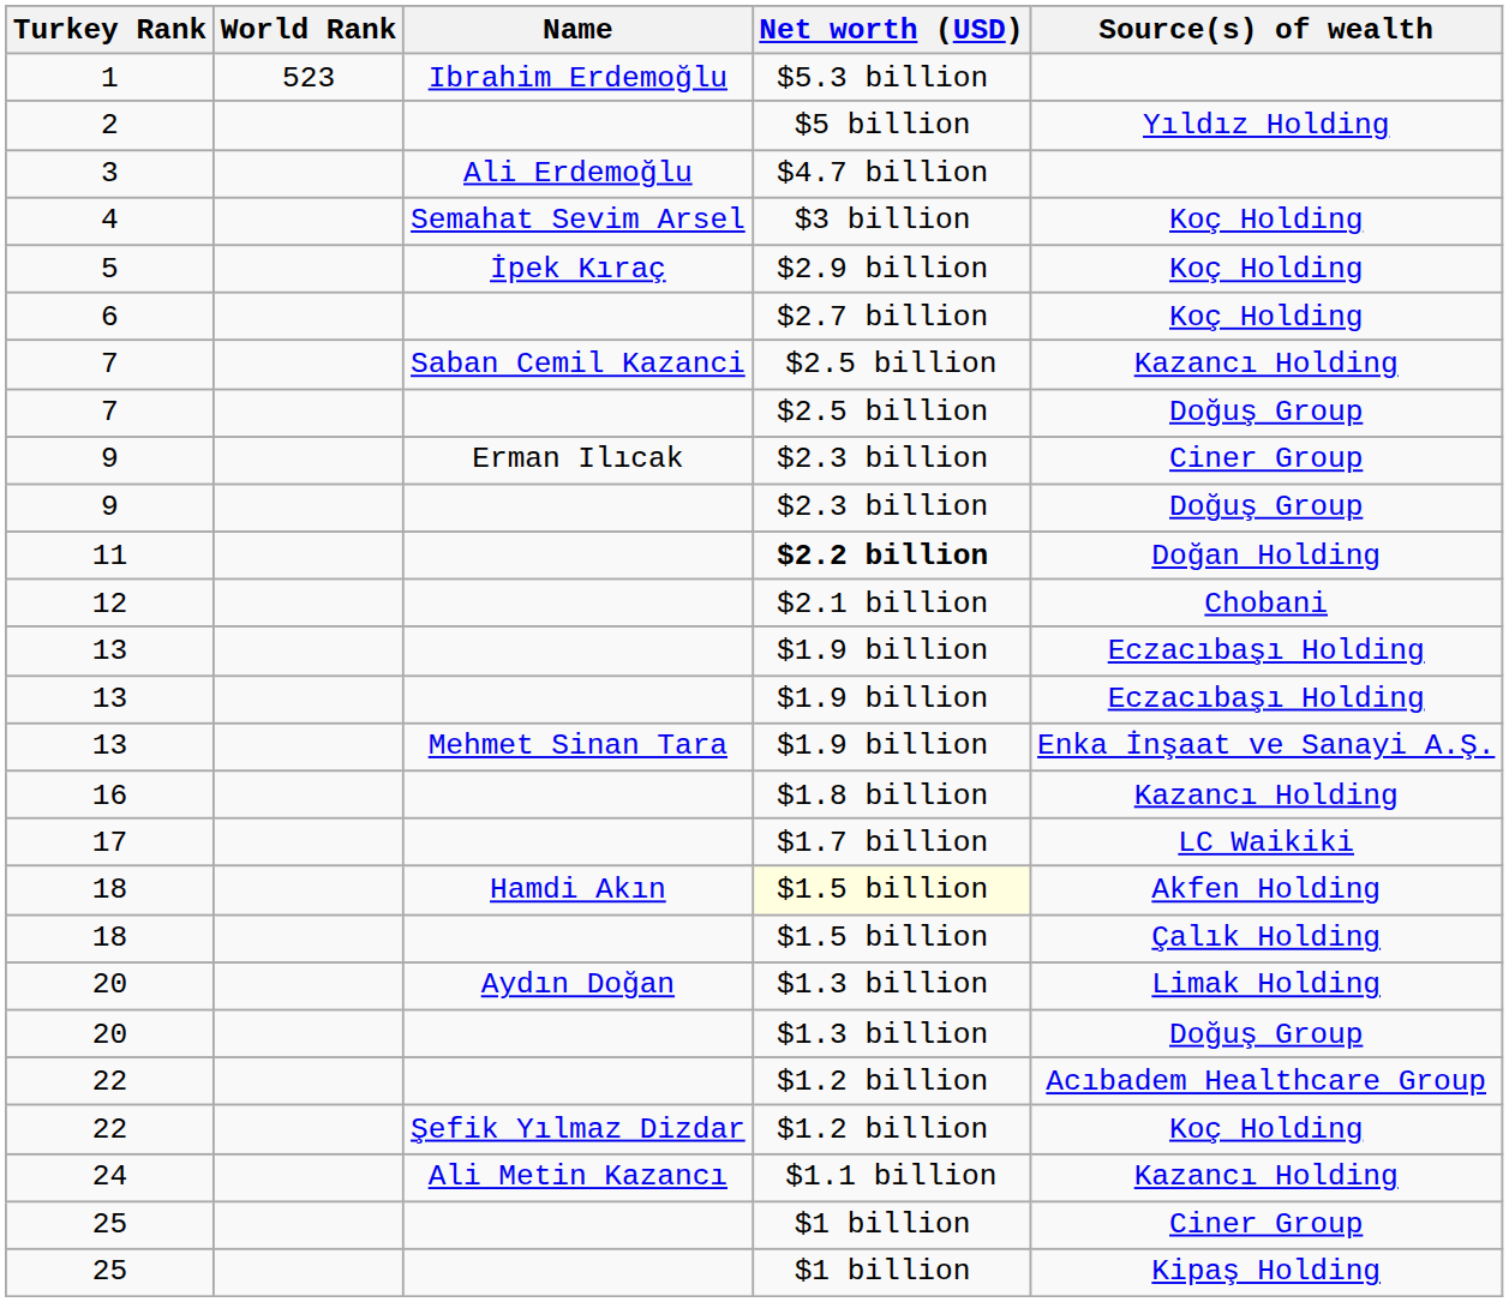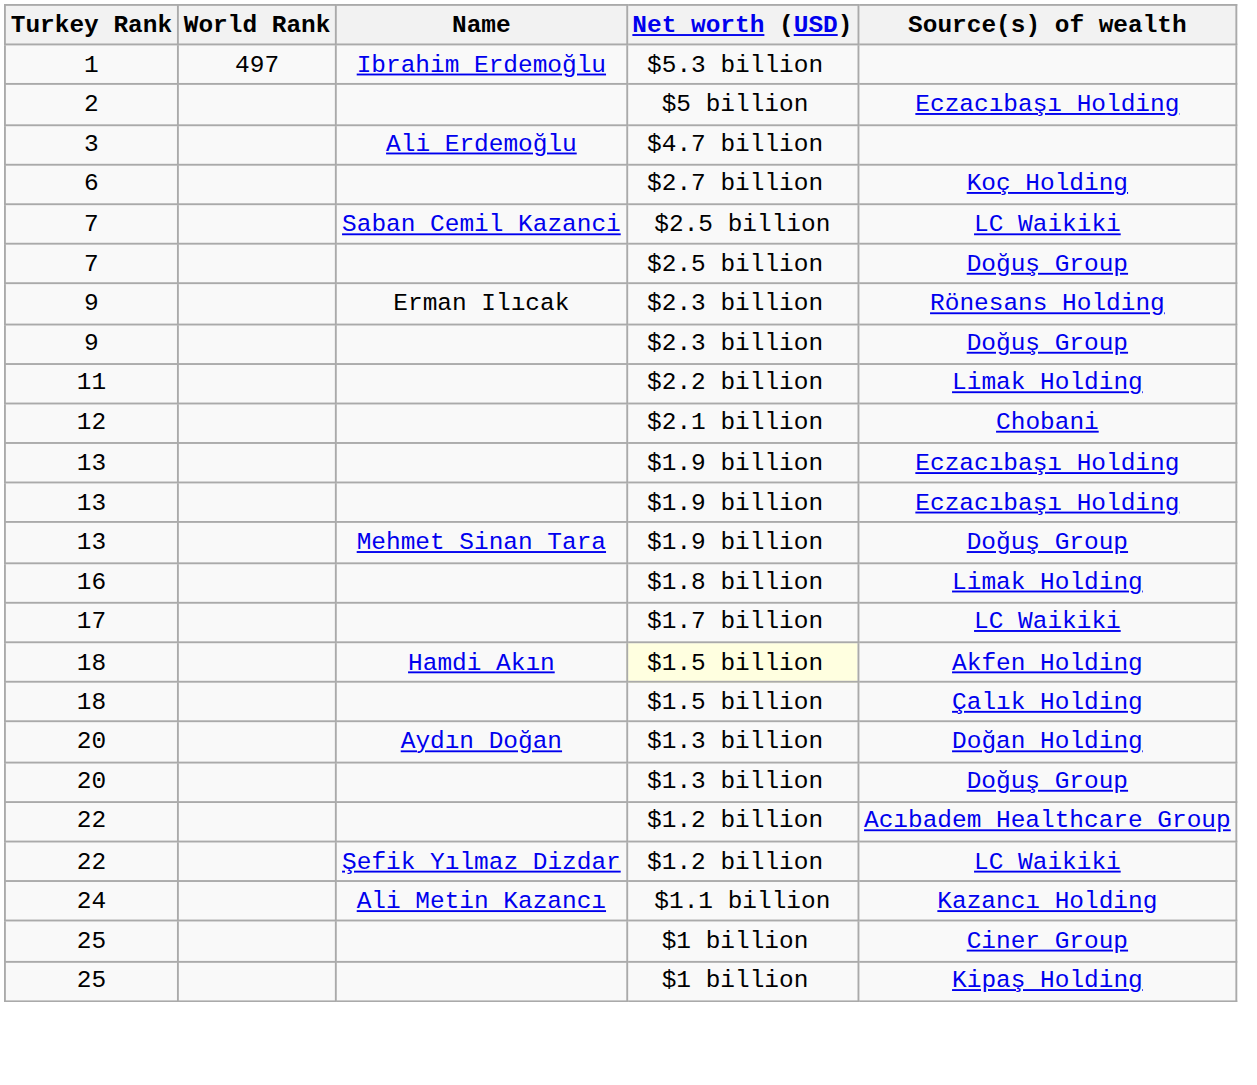 <table class="wikitable sortable" style="text-align:center;">
 <tr>
 <th>Turkey Rank</th>
 <th>World Rank</th>
 <th>Name</th>
 <th><a href='#'>Net worth</a> (<a href='#'>USD</a>)</th>
 <th>Source(s) of wealth</th>
 </tr>
 <tr>
 <td>1</td>
-<td>523</td>
+<td>497</td>
 <td><a href='#'>Ibrahim Erdemoğlu</a></td>
 <td>$5.3 billion </td>
 <td></td>
 </tr>
 <tr>
 <td>2</td>
 <td></td>
 <td></td>
 <td>$5 billion </td>
-<td><a href='#'>Yıldız Holding</a></td>
+<td><a href='#'>Eczacıbaşı Holding</a></td>
 </tr>
 <tr>
 <td>3</td>
 <td></td>
 <td><a href='#'>Ali Erdemoğlu</a></td>
 <td>$4.7 billion </td>
 <td></td>
-</tr>
-<tr>
-<td>4</td>
-<td></td>
-<td><a href='#'>Semahat Sevim Arsel</a></td>
-<td>$3 billion </td>
-<td><a href='#'>Koç Holding</a></td>
-</tr>
-<tr>
-<td>5</td>
-<td></td>
-<td><a href='#'>İpek Kıraç</a></td>
-<td>$2.9 billion </td>
-<td><a href='#'>Koç Holding</a></td>
 </tr>
 <tr>
 <td>6</td>
 <td></td>
 <td></td>
 <td>$2.7 billion </td>
 <td><a href='#'>Koç Holding</a></td>
 </tr>
 <tr>
 <td>7</td>
 <td></td>
 <td><a href='#'>Saban Cemil Kazanci</a></td>
 <td>$2.5 billion</td>
-<td><a href='#'>Kazancı Holding</a></td>
+<td><a href='#'>LC Waikiki</a></td>
 </tr>
 <tr>
 <td>7</td>
 <td></td>
 <td></td>
 <td>$2.5 billion </td>
 <td><a href='#'>Doğuş Group</a></td>
 </tr>
 <tr>
 <td>9</td>
 <td></td>
 <td>Erman Ilıcak</td>
 <td>$2.3 billion </td>
-<td><a href='#'>Ciner Group</a></td>
+<td><a href='#'>Rönesans Holding</a></td>
 </tr>
 <tr>
 <td>9</td>
 <td></td>
 <td></td>
 <td>$2.3 billion </td>
 <td><a href='#'>Doğuş Group</a></td>
 </tr>
 <tr>
 <td>11</td>
 <td></td>
 <td></td>
-<td><strong>$2.2 billion </strong></td>
-<td><a href='#'>Doğan Holding</a></td>
+<td>$2.2 billion </td>
+<td><a href='#'>Limak Holding</a></td>
 </tr>
 <tr>
 <td>12</td>
 <td></td>
 <td></td>
 <td>$2.1 billion </td>
 <td><a href='#'>Chobani</a></td>
 </tr>
 <tr>
 <td>13</td>
 <td></td>
 <td></td>
 <td>$1.9 billion </td>
 <td><a href='#'>Eczacıbaşı Holding</a></td>
 </tr>
 <tr>
 <td>13</td>
 <td></td>
 <td></td>
 <td>$1.9 billion </td>
 <td><a href='#'>Eczacıbaşı Holding</a></td>
 </tr>
 <tr>
 <td>13</td>
 <td></td>
 <td><a href='#'>Mehmet Sinan Tara</a></td>
 <td>$1.9 billion </td>
-<td><a href='#'>Enka İnşaat ve Sanayi A.Ş.</a></td>
+<td><a href='#'>Doğuş Group</a></td>
 </tr>
 <tr>
 <td>16</td>
 <td></td>
 <td></td>
 <td>$1.8 billion </td>
-<td><a href='#'>Kazancı Holding</a></td>
+<td><a href='#'>Limak Holding</a></td>
 </tr>
 <tr>
 <td>17</td>
 <td></td>
 <td></td>
 <td>$1.7 billion </td>
 <td><a href='#'>LC Waikiki</a></td>
 </tr>
 <tr>
 <td>18</td>
 <td></td>
 <td><a href='#'>Hamdi Akın</a></td>
 <td style="background: lightyellow;">$1.5 billion </td>
 <td><a href='#'>Akfen Holding</a></td>
 </tr>
 <tr>
 <td>18</td>
 <td></td>
 <td></td>
 <td>$1.5 billion </td>
 <td><a href='#'>Çalık Holding</a></td>
 </tr>
 <tr>
 <td>20</td>
 <td></td>
 <td><a href='#'>Aydın Doğan</a></td>
 <td>$1.3 billion </td>
-<td><a href='#'>Limak Holding</a></td>
+<td><a href='#'>Doğan Holding</a></td>
 </tr>
 <tr>
 <td>20</td>
 <td></td>
 <td></td>
 <td>$1.3 billion </td>
 <td><a href='#'>Doğuş Group</a></td>
 </tr>
 <tr>
 <td>22</td>
 <td></td>
 <td></td>
 <td>$1.2 billion </td>
 <td><a href='#'>Acıbadem Healthcare Group</a></td>
 </tr>
 <tr>
 <td>22</td>
 <td></td>
 <td><a href='#'>Şefik Yılmaz Dizdar</a></td>
 <td>$1.2 billion </td>
-<td><a href='#'>Koç Holding</a></td>
+<td><a href='#'>LC Waikiki</a></td>
 </tr>
 <tr>
 <td>24</td>
 <td></td>
 <td><a href='#'>Ali Metin Kazancı</a></td>
 <td>$1.1 billion</td>
 <td><a href='#'>Kazancı Holding</a></td>
 </tr>
 <tr>
 <td>25</td>
 <td></td>
 <td></td>
 <td>$1 billion </td>
 <td><a href='#'>Ciner Group</a></td>
 </tr>
 <tr>
 <td>25</td>
 <td></td>
 <td></td>
 <td>$1 billion </td>
 <td><a href='#'>Kipaş Holding</a></td>
 </tr>
 </table>
